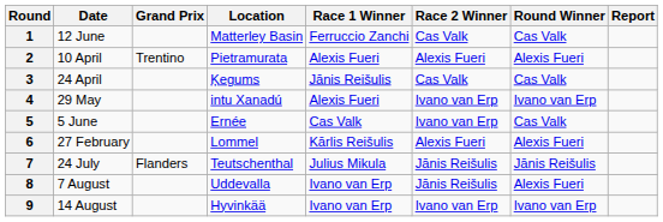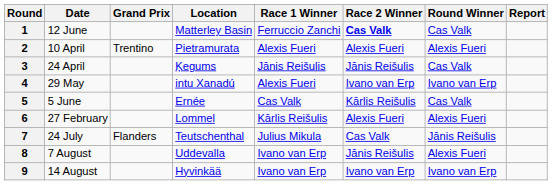 <table class="wikitable" style="font-size: 85%;">
 <tr>
 <th>Round</th>
 <th>Date</th>
 <th>Grand Prix</th>
 <th>Location</th>
 <th>Race 1 Winner</th>
 <th>Race 2 Winner</th>
 <th>Round Winner</th>
 <th>Report</th>
 </tr>
 <tr>
 <th>1</th>
 <td>12 June</td>
 <td></td>
 <td><a href='#'>Matterley Basin</a></td>
 <td> <a href='#'>Ferruccio Zanchi</a></td>
-<td> <a href='#'>Cas Valk</a></td>
+<td><strong> <a href='#'>Cas Valk</a></strong></td>
 <td> <a href='#'>Cas Valk</a></td>
 <td></td>
 </tr>
 <tr>
 <th>2</th>
 <td>10 April</td>
 <td> Trentino</td>
 <td><a href='#'>Pietramurata</a></td>
 <td> <a href='#'>Alexis Fueri</a></td>
 <td> <a href='#'>Alexis Fueri</a></td>
 <td> <a href='#'>Alexis Fueri</a></td>
 <td></td>
 </tr>
 <tr>
 <th>3</th>
 <td>24 April</td>
 <td></td>
 <td><a href='#'>Ķegums</a></td>
 <td> <a href='#'>Jānis Reišulis</a></td>
-<td> <a href='#'>Cas Valk</a></td>
+<td> <a href='#'>Jānis Reišulis</a></td>
 <td> <a href='#'>Cas Valk</a></td>
 <td></td>
 </tr>
 <tr>
 <th>4</th>
 <td>29 May</td>
 <td></td>
 <td><a href='#'>intu Xanadú</a></td>
 <td> <a href='#'>Alexis Fueri</a></td>
 <td> <a href='#'>Ivano van Erp</a></td>
 <td> <a href='#'>Ivano van Erp</a></td>
 <td></td>
 </tr>
 <tr>
 <th>5</th>
 <td>5 June</td>
 <td></td>
 <td><a href='#'>Ernée</a></td>
 <td> <a href='#'>Cas Valk</a></td>
-<td> <a href='#'>Ivano van Erp</a></td>
+<td> <a href='#'>Kārlis Reišulis</a></td>
 <td> <a href='#'>Cas Valk</a></td>
 <td></td>
 </tr>
 <tr>
 <th>6</th>
 <td>27 February</td>
 <td></td>
 <td><a href='#'>Lommel</a></td>
 <td> <a href='#'>Kārlis Reišulis</a></td>
 <td> <a href='#'>Alexis Fueri</a></td>
 <td> <a href='#'>Alexis Fueri</a></td>
 <td></td>
 </tr>
 <tr>
 <th>7</th>
 <td>24 July</td>
 <td> Flanders</td>
 <td><a href='#'>Teutschenthal</a></td>
 <td> <a href='#'>Julius Mikula</a></td>
-<td> <a href='#'>Jānis Reišulis</a></td>
+<td> <a href='#'>Cas Valk</a></td>
 <td> <a href='#'>Jānis Reišulis</a></td>
 <td></td>
 </tr>
 <tr>
 <th>8</th>
 <td>7 August</td>
 <td></td>
 <td><a href='#'>Uddevalla</a></td>
 <td> <a href='#'>Ivano van Erp</a></td>
 <td> <a href='#'>Jānis Reišulis</a></td>
 <td> <a href='#'>Alexis Fueri</a></td>
 <td></td>
 </tr>
 <tr>
 <th>9</th>
 <td>14 August</td>
 <td></td>
 <td><a href='#'>Hyvinkää</a></td>
 <td> <a href='#'>Ivano van Erp</a></td>
 <td> <a href='#'>Ivano van Erp</a></td>
 <td> <a href='#'>Ivano van Erp</a></td>
 <td></td>
 </tr>
 </table>
